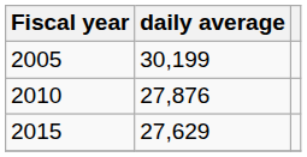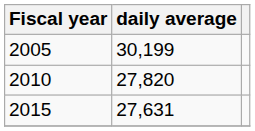 <table class="wikitable">
 <tr>
 <th>Fiscal year</th>
 <th>daily average</th>
 <th></th>
 </tr>
 <tr>
 <td>2005</td>
 <td>30,199</td>
 <td></td>
 </tr>
 <tr>
 <td>2010</td>
-<td>27,876</td>
+<td>27,820</td>
 <td></td>
 </tr>
 <tr>
 <td>2015</td>
-<td>27,629</td>
+<td>27,631</td>
 <td></td>
 </tr>
 <tr>
 </tr>
 </table>
